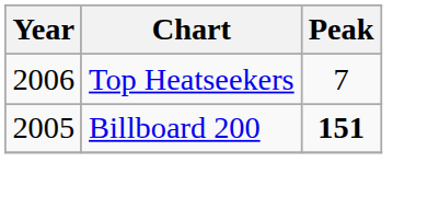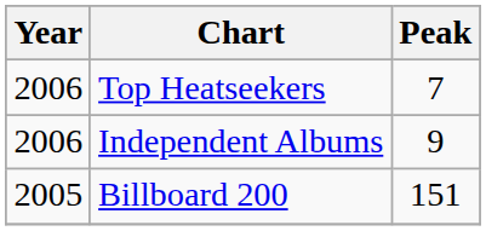 <table class="wikitable">
 <tr>
 <th>Year</th>
 <th>Chart</th>
 <th>Peak</th>
 </tr>
 <tr>
 <td align="center">2006</td>
 <td><a href='#'>Top Heatseekers</a></td>
 <td align="center">7</td>
 </tr>
 <tr>
+<td align="center">2006</td>
+<td><a href='#'>Independent Albums</a></td>
+<td align="center">9</td>
+</tr>
+<tr>
 <td align="center">2005</td>
 <td><a href='#'>Billboard 200</a></td>
-<td align="center"><strong>151</strong></td>
+<td align="center">151</td>
 </tr>
 <tr>
 </tr>
 </table>
